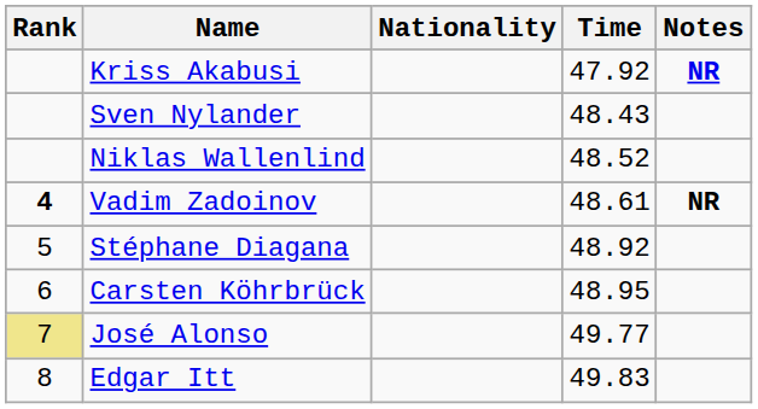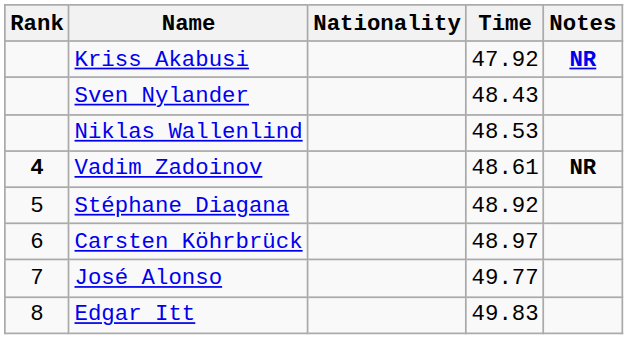 <table class="wikitable sortable" style="text-align:center">
 <tr>
 <th>Rank</th>
 <th>Name</th>
 <th>Nationality</th>
 <th>Time</th>
 <th>Notes</th>
 </tr>
 <tr>
 <td></td>
 <td align=left><a href='#'>Kriss Akabusi</a></td>
 <td align=left></td>
 <td>47.92</td>
 <td><strong><a href='#'>NR</a></strong></td>
 </tr>
 <tr>
 <td></td>
 <td align=left><a href='#'>Sven Nylander</a></td>
 <td align=left></td>
 <td>48.43</td>
 <td></td>
 </tr>
 <tr>
 <td></td>
 <td align=left><a href='#'>Niklas Wallenlind</a></td>
 <td align=left></td>
-<td>48.52</td>
+<td>48.53</td>
 <td></td>
 </tr>
 <tr>
 <td><strong>4</strong></td>
 <td align=left><a href='#'>Vadim Zadoinov</a></td>
 <td align=left></td>
 <td>48.61</td>
 <td><strong>NR</strong></td>
 </tr>
 <tr>
 <td>5</td>
 <td align=left><a href='#'>Stéphane Diagana</a></td>
 <td align=left></td>
 <td>48.92</td>
 <td></td>
 </tr>
 <tr>
 <td>6</td>
 <td align=left><a href='#'>Carsten Köhrbrück</a></td>
 <td align=left></td>
-<td>48.95</td>
+<td>48.97</td>
 <td></td>
 </tr>
 <tr>
-<td style="background: khaki;">7</td>
+<td>7</td>
 <td align=left><a href='#'>José Alonso</a></td>
 <td align=left></td>
 <td>49.77</td>
 <td></td>
 </tr>
 <tr>
 <td>8</td>
 <td align=left><a href='#'>Edgar Itt</a></td>
 <td align=left></td>
 <td>49.83</td>
 <td></td>
 </tr>
 </table>
